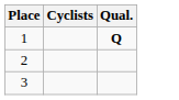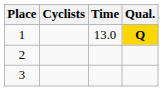 <table class=wikitable style="text-align:center">
 <tr>
 <th>Place</th>
 <th>Cyclists</th>
+<th>Time</th>
 <th>Qual.</th>
 </tr>
 <tr>
 <td>1</td>
 <td align=left></td>
-<td><strong>Q</strong></td>
+<td>13.0</td>
+<td style="background: gold;"><strong>Q</strong></td>
 </tr>
 <tr>
 <td>2</td>
 <td align=left></td>
+<td></td>
 <td></td>
 </tr>
 <tr>
 <td>3</td>
 <td align=left></td>
 <td></td>
+<td></td>
 </tr>
 </table>
